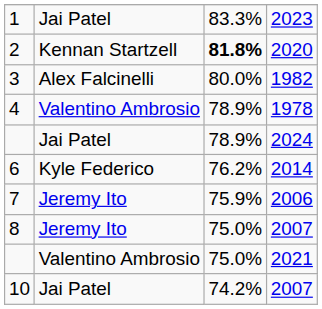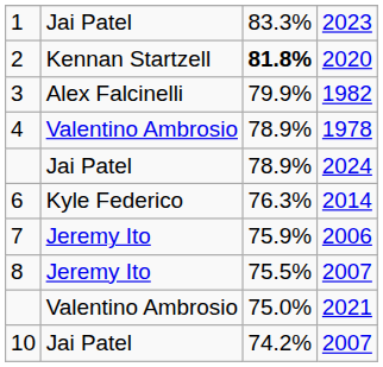 <table class="wikitable">
 <tr>
 </tr>
 <tr>
 <td>1</td>
 <td>Jai Patel</td>
 <td><abbr>83.3%</abbr></td>
 <td><a href='#'>2023</a></td>
 </tr>
 <tr>
 <td>2</td>
 <td>Kennan Startzell</td>
 <td><strong><abbr>81.8%</abbr></strong></td>
 <td><a href='#'>2020</a></td>
 </tr>
 <tr>
 <td>3</td>
 <td>Alex Falcinelli</td>
-<td><abbr>80.0%</abbr></td>
+<td><abbr>79.9%</abbr></td>
 <td><a href='#'>1982</a></td>
 </tr>
 <tr>
 <td>4</td>
 <td><a href='#'>Valentino Ambrosio</a></td>
 <td><abbr>78.9%</abbr></td>
 <td><a href='#'>1978</a></td>
 </tr>
 <tr>
 <td></td>
 <td>Jai Patel</td>
 <td><abbr>78.9%</abbr></td>
 <td><a href='#'>2024</a></td>
 </tr>
 <tr>
 <td>6</td>
 <td>Kyle Federico</td>
-<td><abbr>76.2%</abbr></td>
+<td><abbr>76.3%</abbr></td>
 <td><a href='#'>2014</a></td>
 </tr>
 <tr>
 <td>7</td>
 <td><a href='#'>Jeremy Ito</a></td>
 <td><abbr>75.9%</abbr></td>
 <td><a href='#'>2006</a></td>
 </tr>
 <tr>
 <td>8</td>
 <td><a href='#'>Jeremy Ito</a></td>
-<td><abbr>75.0%</abbr></td>
+<td><abbr>75.5%</abbr></td>
 <td><a href='#'>2007</a></td>
 </tr>
 <tr>
 <td></td>
 <td>Valentino Ambrosio</td>
 <td><abbr>75.0%</abbr></td>
 <td><a href='#'>2021</a></td>
 </tr>
 <tr>
 <td>10</td>
 <td>Jai Patel</td>
 <td><abbr>74.2%</abbr></td>
 <td><a href='#'>2007</a></td>
 </tr>
 </table>
